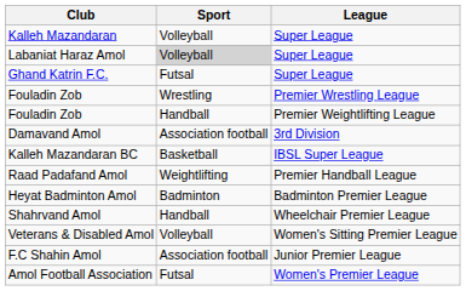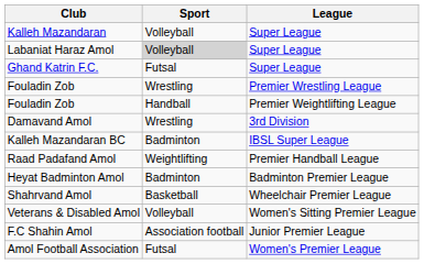 <table class="wikitable">
 <tr>
 <th>Club</th>
 <th>Sport</th>
 <th>League</th>
 </tr>
 <tr>
 <td><a href='#'>Kalleh Mazandaran</a></td>
 <td>Volleyball</td>
 <td><a href='#'>Super League</a></td>
 </tr>
 <tr>
 <td>Labaniat Haraz Amol</td>
 <td style="background: lightgrey;">Volleyball</td>
 <td><a href='#'>Super League</a></td>
 </tr>
 <tr>
 <td><a href='#'>Ghand Katrin F.C.</a></td>
 <td>Futsal</td>
 <td><a href='#'>Super League</a></td>
 </tr>
 <tr>
 <td>Fouladin Zob</td>
 <td>Wrestling</td>
 <td><a href='#'>Premier Wrestling League</a></td>
 </tr>
 <tr>
 <td>Fouladin Zob</td>
 <td>Handball</td>
 <td>Premier Weightlifting League</td>
 </tr>
 <tr>
 <td>Damavand Amol</td>
-<td>Association football</td>
+<td>Wrestling</td>
 <td><a href='#'>3rd Division</a></td>
 </tr>
 <tr>
 <td>Kalleh Mazandaran BC</td>
-<td>Basketball</td>
+<td>Badminton</td>
 <td><a href='#'>IBSL Super League</a></td>
 </tr>
 <tr>
 <td>Raad Padafand Amol</td>
 <td>Weightlifting</td>
 <td>Premier Handball League</td>
 </tr>
 <tr>
 <td>Heyat Badminton Amol</td>
 <td>Badminton</td>
 <td>Badminton Premier League</td>
 </tr>
 <tr>
 <td>Shahrvand Amol</td>
-<td>Handball</td>
+<td>Basketball</td>
 <td>Wheelchair Premier League</td>
 </tr>
 <tr>
 <td>Veterans & Disabled Amol</td>
 <td>Volleyball</td>
 <td>Women's Sitting Premier League</td>
 </tr>
 <tr>
 <td>F.C Shahin Amol</td>
 <td>Association football</td>
 <td>Junior Premier League</td>
 </tr>
 <tr>
 <td>Amol Football Association</td>
 <td>Futsal</td>
 <td><a href='#'>Women's Premier League</a></td>
 </tr>
 </table>
